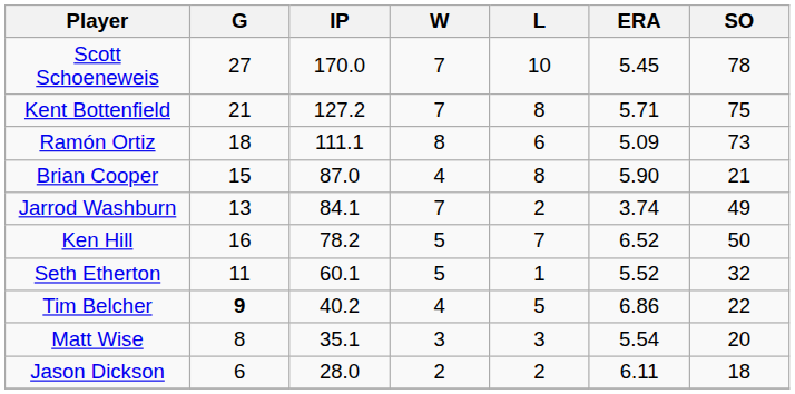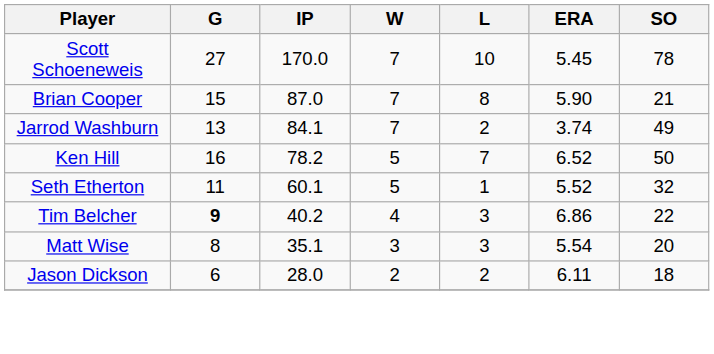 <table class="wikitable sortable">
 <tr>
 <th bgcolor="#DDDDFF" width="16%">Player</th>
 <th bgcolor="#DDDDFF" width="9%">G</th>
 <th bgcolor="#DDDDFF" width="9%">IP</th>
 <th bgcolor="#DDDDFF" width="9%">W</th>
 <th bgcolor="#DDDDFF" width="9%">L</th>
 <th bgcolor="#DDDDFF" width="9%">ERA</th>
 <th bgcolor="#DDDDFF" width="9%">SO</th>
 </tr>
 <tr align="center">
 <td><a href='#'>Scott Schoeneweis</a></td>
 <td>27</td>
 <td>170.0</td>
 <td>7</td>
 <td>10</td>
 <td>5.45</td>
 <td>78</td>
 </tr>
 <tr align=center>
-<td><a href='#'>Kent Bottenfield</a></td>
-<td>21</td>
-<td>127.2</td>
-<td>7</td>
-<td>8</td>
-<td>5.71</td>
-<td>75</td>
-</tr>
-<tr align=center>
-<td><a href='#'>Ramón Ortiz</a></td>
-<td>18</td>
-<td>111.1</td>
-<td>8</td>
-<td>6</td>
-<td>5.09</td>
-<td>73</td>
-</tr>
-<tr align=center>
 <td><a href='#'>Brian Cooper</a></td>
 <td>15</td>
 <td>87.0</td>
-<td>4</td>
+<td>7</td>
 <td>8</td>
 <td>5.90</td>
 <td>21</td>
 </tr>
 <tr align=center>
 <td><a href='#'>Jarrod Washburn</a></td>
 <td>13</td>
 <td>84.1</td>
 <td>7</td>
 <td>2</td>
 <td>3.74</td>
 <td>49</td>
 </tr>
 <tr align="center">
 <td><a href='#'>Ken Hill</a></td>
 <td>16</td>
 <td>78.2</td>
 <td>5</td>
 <td>7</td>
 <td>6.52</td>
 <td>50</td>
 </tr>
 <tr align="center">
 <td><a href='#'>Seth Etherton</a></td>
 <td>11</td>
 <td>60.1</td>
 <td>5</td>
 <td>1</td>
 <td>5.52</td>
 <td>32</td>
 </tr>
 <tr align=center>
 <td><a href='#'>Tim Belcher</a></td>
 <td><strong>9</strong></td>
 <td>40.2</td>
 <td>4</td>
-<td>5</td>
+<td>3</td>
 <td>6.86</td>
 <td>22</td>
 </tr>
 <tr align=center>
 <td><a href='#'>Matt Wise</a></td>
 <td>8</td>
 <td>35.1</td>
 <td>3</td>
 <td>3</td>
 <td>5.54</td>
 <td>20</td>
 </tr>
 <tr align=center>
 <td><a href='#'>Jason Dickson</a></td>
 <td>6</td>
 <td>28.0</td>
 <td>2</td>
 <td>2</td>
 <td>6.11</td>
 <td>18</td>
 </tr>
 <tr align="center">
 </tr>
 </table>
